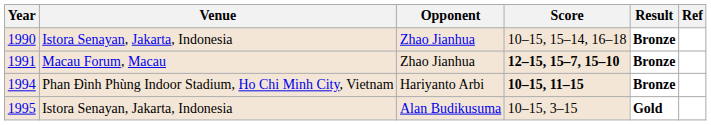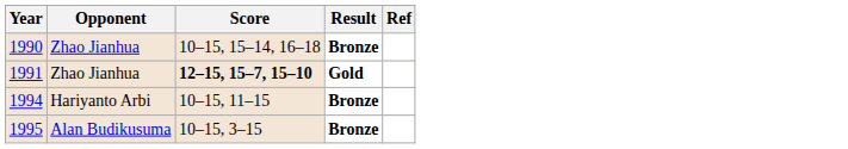 <table class="sortable wikitable" style="font-size: 90%;">
 <tr>
 <th>Year</th>
-<th>Venue</th>
 <th>Opponent</th>
 <th>Score</th>
 <th>Result</th>
 <th>Ref</th>
 </tr>
 <tr style="background:#F3E6D7">
 <td align="center"><a href='#'>1990</a></td>
-<td align="left"><a href='#'>Istora Senayan</a>, <a href='#'>Jakarta</a>, Indonesia</td>
 <td align="left"> <a href='#'>Zhao Jianhua</a></td>
 <td align="left">10–15, 15–14, 16–18</td>
 <td style="text-align:left; background:white"> <strong>Bronze</strong></td>
 <td style="text-align:center; background:white"></td>
 </tr>
 <tr style="background:#F3E6D7">
 <td align="center"><a href='#'>1991</a></td>
-<td align="left"><a href='#'>Macau Forum</a>, <a href='#'>Macau</a></td>
 <td align="left"> Zhao Jianhua</td>
 <td align="left"><strong>12–15, 15–7, 15–10</strong></td>
-<td style="text-align:left; background:white"> <strong>Bronze</strong></td>
+<td style="text-align:left; background:white"> <strong>Gold</strong></td>
 <td style="text-align:center; background:white"></td>
 </tr>
 <tr style="background:#F3E6D7">
 <td align="center"><a href='#'>1994</a></td>
-<td align="left">Phan Đình Phùng Indoor Stadium, <a href='#'>Ho Chi Minh City</a>, Vietnam</td>
 <td align="left"> Hariyanto Arbi</td>
-<td align="left"><strong>10–15, 11–15</strong></td>
+<td align="left">10–15, 11–15</td>
 <td style="text-align:left; background:white"> <strong>Bronze</strong></td>
 <td style="text-align:center; background:white"></td>
 </tr>
 <tr style="background:#F3E6D7">
 <td align="center"><a href='#'>1995</a></td>
-<td align="left">Istora Senayan, Jakarta, Indonesia</td>
 <td align="left"> <a href='#'>Alan Budikusuma</a></td>
 <td align="left">10–15, 3–15</td>
-<td style="text-align:left; background:white"> <strong>Gold</strong></td>
+<td style="text-align:left; background:white"> <strong>Bronze</strong></td>
 <td style="text-align:center; background:white"></td>
 </tr>
 </table>
